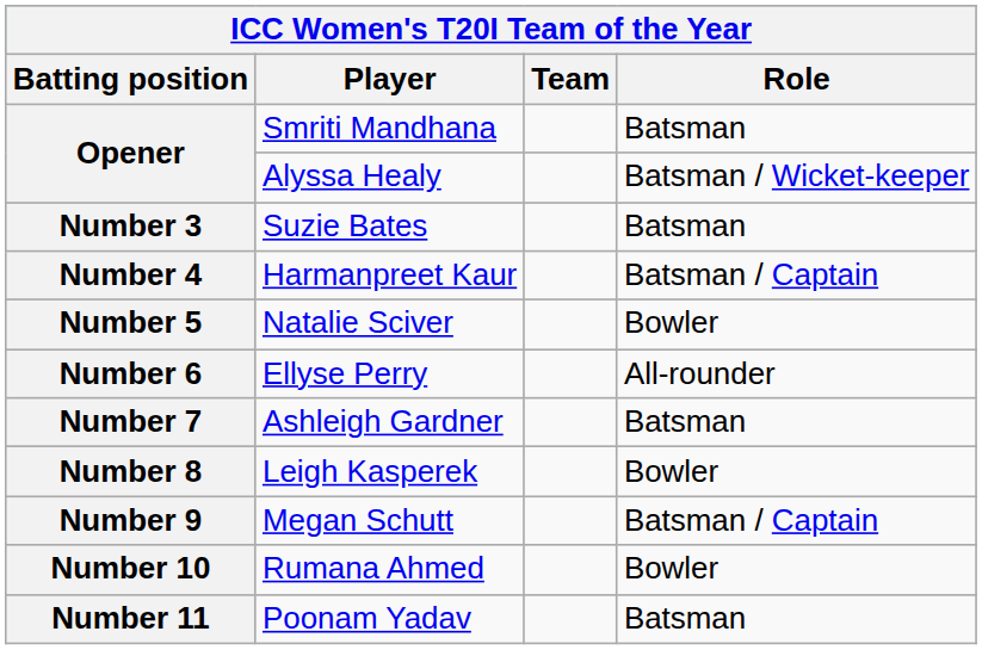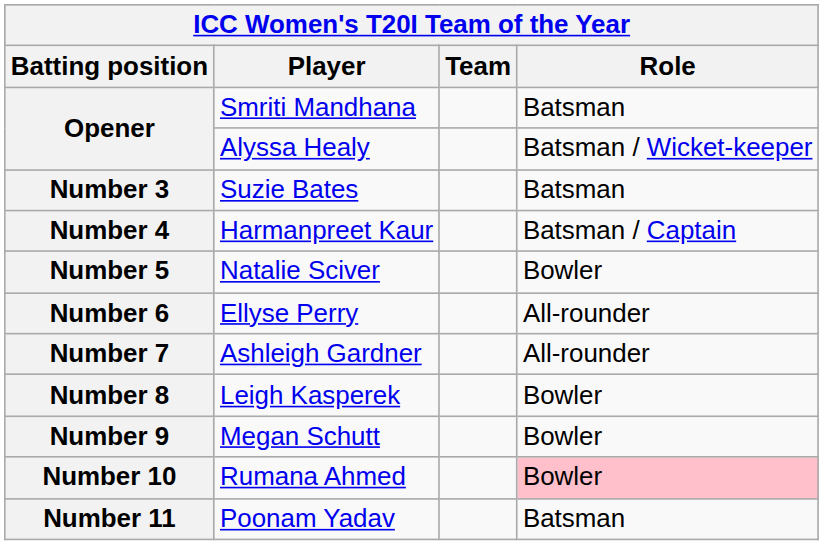 <table class="wikitable plainrowheaders">
 <tr style="background:#9cf;">
 <th colspan="5"><a href='#'>ICC Women's T20I Team of the Year</a></th>
 </tr>
 <tr>
 <th>Batting position</th>
 <th>Player</th>
 <th>Team</th>
 <th>Role</th>
 </tr>
 <tr>
 <th scope=row style=text-align:center; rowspan=2>Opener</th>
 <td><a href='#'>Smriti Mandhana</a></td>
 <td></td>
 <td>Batsman</td>
 </tr>
 <tr>
 <td><a href='#'>Alyssa Healy</a></td>
 <td></td>
 <td>Batsman / <a href='#'>Wicket-keeper</a></td>
 </tr>
 <tr>
 <th scope=row style=text-align:center;>Number 3</th>
 <td><a href='#'>Suzie Bates</a></td>
 <td></td>
 <td>Batsman</td>
 </tr>
 <tr>
 <th scope=row style=text-align:center;>Number 4</th>
 <td><a href='#'>Harmanpreet Kaur</a></td>
 <td></td>
 <td>Batsman / <a href='#'>Captain</a></td>
 </tr>
 <tr>
 <th scope=row style=text-align:center;>Number 5</th>
 <td><a href='#'>Natalie Sciver</a></td>
 <td></td>
 <td>Bowler</td>
 </tr>
 <tr>
 <th scope=row style=text-align:center;>Number 6</th>
 <td><a href='#'>Ellyse Perry</a></td>
 <td></td>
 <td>All-rounder</td>
 </tr>
 <tr>
 <th scope=row style=text-align:center;>Number 7</th>
 <td><a href='#'>Ashleigh Gardner</a></td>
 <td></td>
-<td>Batsman</td>
+<td>All-rounder</td>
 </tr>
 <tr>
 <th scope=row style=text-align:center;>Number 8</th>
 <td><a href='#'>Leigh Kasperek</a></td>
 <td></td>
 <td>Bowler</td>
 </tr>
 <tr>
 <th scope=row style=text-align:center;>Number 9</th>
 <td><a href='#'>Megan Schutt</a></td>
 <td></td>
-<td>Batsman / <a href='#'>Captain</a></td>
+<td>Bowler</td>
 </tr>
 <tr>
 <th scope=row style=text-align:center;>Number 10</th>
 <td><a href='#'>Rumana Ahmed</a></td>
 <td></td>
-<td>Bowler</td>
+<td style="background: pink;">Bowler</td>
 </tr>
 <tr>
 <th scope=row style=text-align:center;>Number 11</th>
 <td><a href='#'>Poonam Yadav</a></td>
 <td></td>
 <td>Batsman</td>
 </tr>
 </table>
